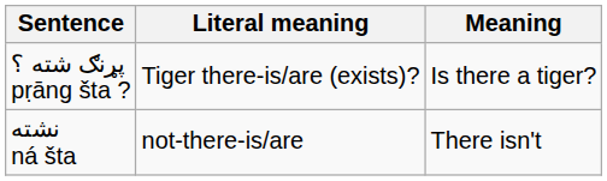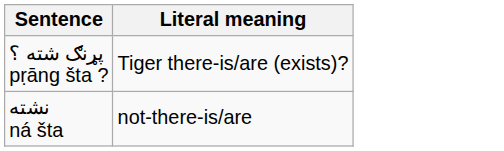 <table class="wikitable">
 <tr>
 <th>Sentence</th>
 <th>Literal meaning</th>
-<th>Meaning</th>
 </tr>
 <tr>
 <td>پړنګ شته ؟<br>pṛāng šta ?</td>
 <td>Tiger there-is/are (exists)?</td>
-<td>Is there a tiger?</td>
 </tr>
 <tr>
 <td>نشته<br>ná šta</td>
 <td>not-there-is/are</td>
-<td>There isn't</td>
 </tr>
 </table>
